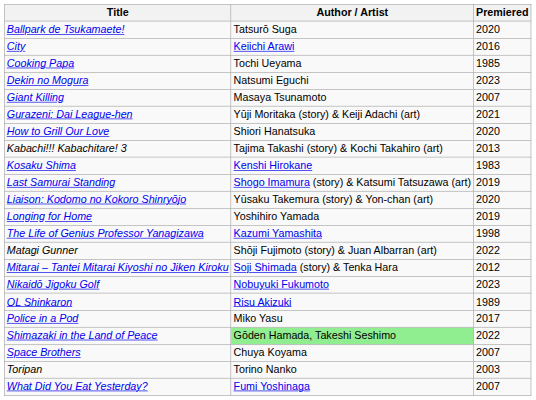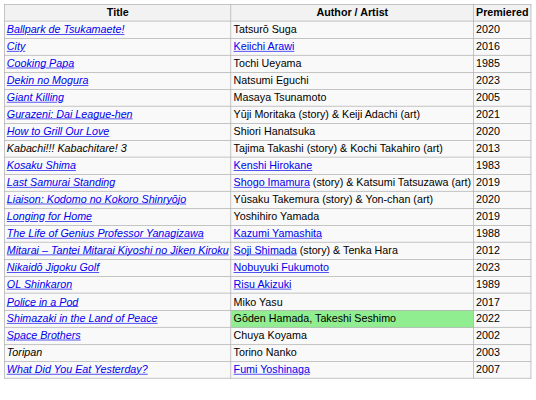 <table class="wikitable sortable">
 <tr>
 <th scope="col">Title</th>
 <th scope="col">Author / Artist</th>
 <th scope="col">Premiered</th>
 </tr>
 <tr>
 <td><em><a href='#'>Ballpark de Tsukamaete!</a></em></td>
 <td>Tatsurō Suga</td>
 <td>2020</td>
 </tr>
 <tr>
 <td><em><a href='#'>City</a></em></td>
 <td><a href='#'>Keiichi Arawi</a></td>
 <td>2016</td>
 </tr>
 <tr>
 <td><em><a href='#'>Cooking Papa</a></em></td>
 <td>Tochi Ueyama</td>
 <td>1985</td>
 </tr>
 <tr>
 <td><em><a href='#'>Dekin no Mogura</a></em></td>
 <td>Natsumi Eguchi</td>
 <td>2023</td>
 </tr>
 <tr>
 <td><em><a href='#'>Giant Killing</a></em></td>
 <td>Masaya Tsunamoto</td>
-<td>2007</td>
+<td>2005</td>
 </tr>
 <tr>
 <td><em><a href='#'>Gurazeni: Dai League-hen</a></em></td>
 <td>Yūji Moritaka (story) & Keiji Adachi (art)</td>
 <td>2021</td>
 </tr>
 <tr>
 <td><em><a href='#'>How to Grill Our Love</a></em></td>
 <td>Shiori Hanatsuka</td>
 <td>2020</td>
 </tr>
 <tr>
 <td><em>Kabachi!!! Kabachitare! 3</em></td>
 <td>Tajima Takashi (story) & Kochi Takahiro (art)</td>
 <td>2013</td>
 </tr>
 <tr>
 <td><em><a href='#'>Kosaku Shima</a></em></td>
 <td><a href='#'>Kenshi Hirokane</a></td>
 <td>1983</td>
 </tr>
 <tr>
 <td><em><a href='#'>Last Samurai Standing</a></em></td>
 <td><a href='#'>Shogo Imamura</a> (story) & Katsumi Tatsuzawa (art)</td>
 <td>2019</td>
 </tr>
 <tr>
 <td><em><a href='#'>Liaison: Kodomo no Kokoro Shinryōjo</a></em></td>
 <td>Yūsaku Takemura (story) & Yon-chan (art)</td>
 <td>2020</td>
 </tr>
 <tr>
 <td><em><a href='#'>Longing for Home</a></em></td>
 <td>Yoshihiro Yamada</td>
 <td>2019</td>
 </tr>
 <tr>
 <td><em><a href='#'>The Life of Genius Professor Yanagizawa</a></em></td>
 <td><a href='#'>Kazumi Yamashita</a></td>
-<td>1998</td>
-</tr>
-<tr>
-<td><em>Matagi Gunner</em></td>
-<td>Shōji Fujimoto (story) & Juan Albarran (art)</td>
-<td>2022</td>
+<td>1988</td>
 </tr>
 <tr>
 <td><em><a href='#'>Mitarai – Tantei Mitarai Kiyoshi no Jiken Kiroku</a></em></td>
 <td><a href='#'>Soji Shimada</a> (story) & Tenka Hara</td>
 <td>2012</td>
 </tr>
 <tr>
 <td><em><a href='#'>Nikaidō Jigoku Golf</a></em></td>
 <td><a href='#'>Nobuyuki Fukumoto</a></td>
 <td>2023</td>
 </tr>
 <tr>
 <td><em><a href='#'>OL Shinkaron</a></em></td>
 <td><a href='#'>Risu Akizuki</a></td>
 <td>1989</td>
 </tr>
 <tr>
 <td><em><a href='#'>Police in a Pod</a></em></td>
 <td>Miko Yasu</td>
 <td>2017</td>
 </tr>
 <tr>
 <td><em><a href='#'>Shimazaki in the Land of Peace</a></em></td>
 <td style="background: lightgreen;">Gōden Hamada, Takeshi Seshimo</td>
 <td>2022</td>
 </tr>
 <tr>
 <td><em><a href='#'>Space Brothers</a></em></td>
 <td>Chuya Koyama</td>
-<td>2007</td>
+<td>2002</td>
 </tr>
 <tr>
 <td><em>Toripan</em></td>
 <td>Torino Nanko</td>
 <td>2003</td>
 </tr>
 <tr>
 <td><em><a href='#'>What Did You Eat Yesterday?</a></em></td>
 <td><a href='#'>Fumi Yoshinaga</a></td>
 <td>2007</td>
 </tr>
 </table>
